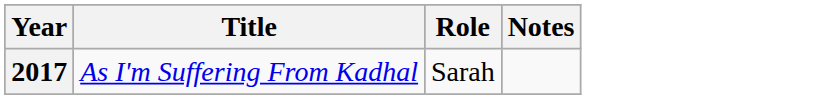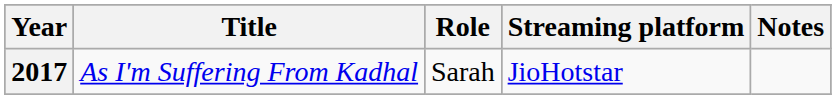 <table class="wikitable plainrowheaders sortable">
 <tr>
 <th scope="col">Year</th>
 <th scope="col">Title</th>
 <th scope="col">Role</th>
+<th scope="col">Streaming platform</th>
 <th scope="col" class="unsortable">Notes</th>
 </tr>
 <tr>
 <th scope="row">2017</th>
 <td><em><a href='#'>As I'm Suffering From Kadhal</a></em></td>
 <td>Sarah</td>
+<td><a href='#'>JioHotstar</a></td>
 <td></td>
 </tr>
 </table>
